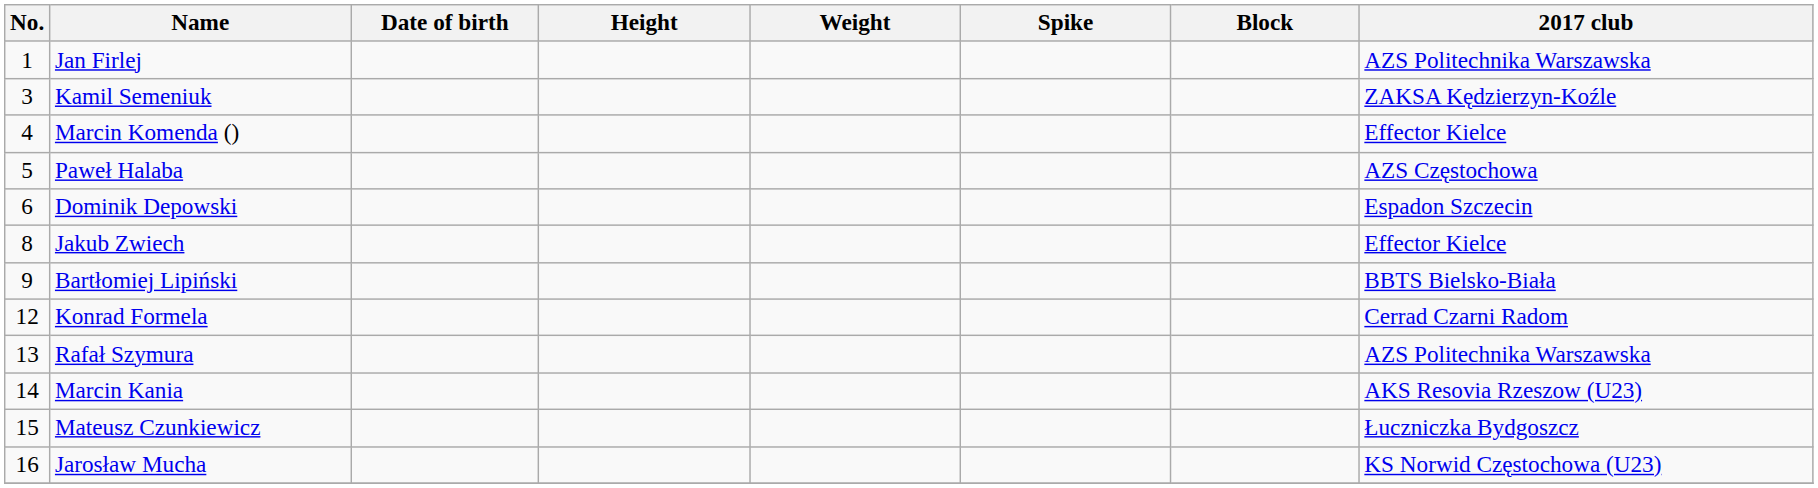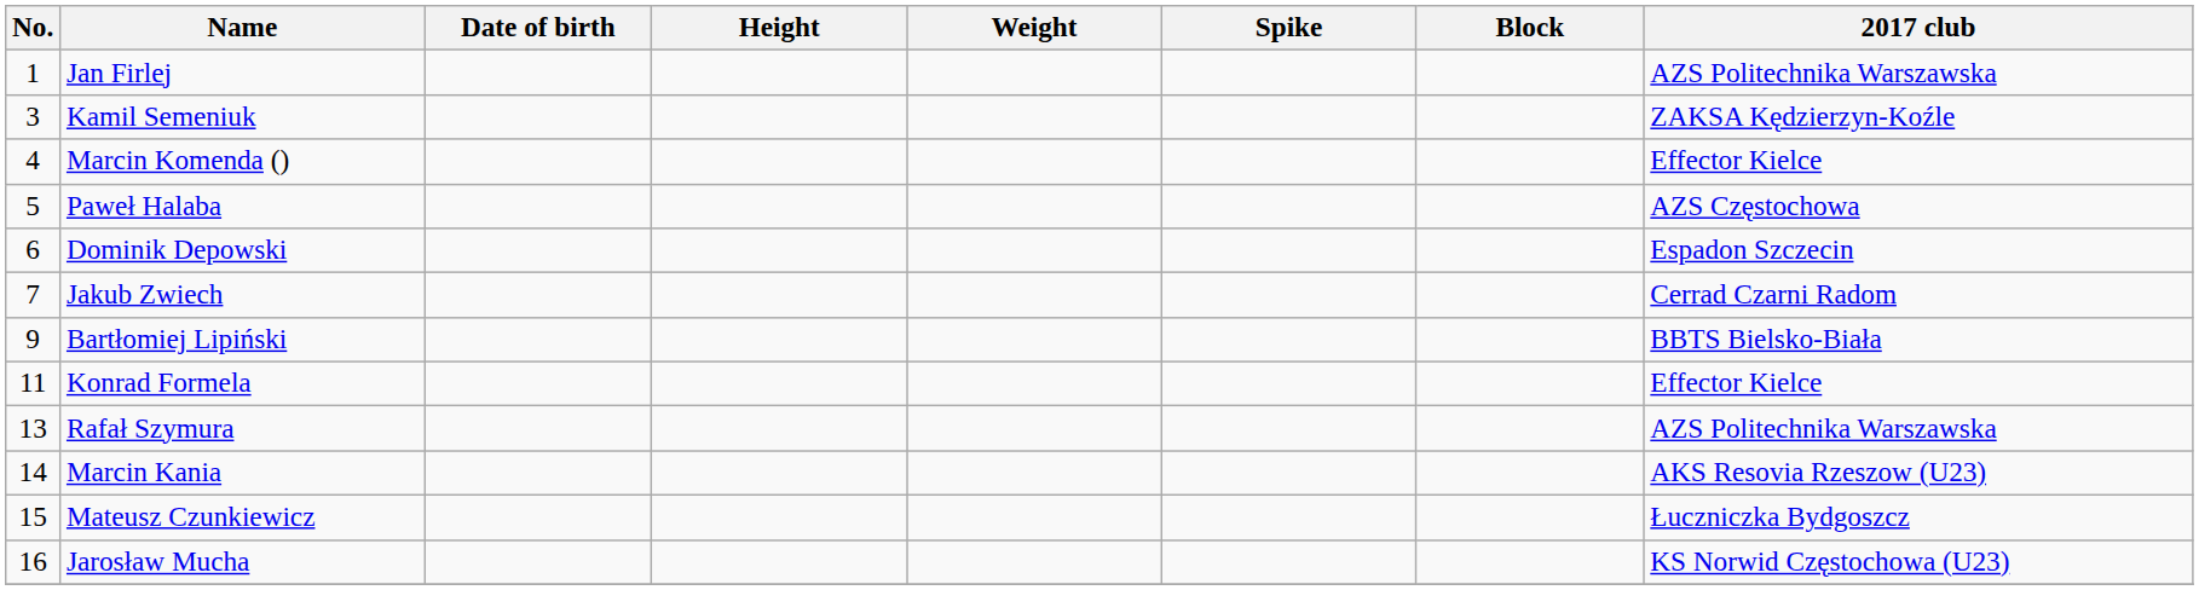 <table class="wikitable sortable" style="font-size:100%; text-align:center;">
 <tr>
 <th>No.</th>
 <th style="width:13em">Name</th>
 <th style="width:8em">Date of birth</th>
 <th style="width:9em">Height</th>
 <th style="width:9em">Weight</th>
 <th style="width:9em">Spike</th>
 <th style="width:8em">Block</th>
 <th style="width:20em">2017 club</th>
 </tr>
 <tr>
 <td>1</td>
 <td align=left><a href='#'>Jan Firlej</a></td>
 <td align=right></td>
 <td></td>
 <td></td>
 <td></td>
 <td></td>
 <td align=left> <a href='#'>AZS Politechnika Warszawska</a></td>
 </tr>
 <tr>
 <td>3</td>
 <td align=left><a href='#'>Kamil Semeniuk</a></td>
 <td align=right></td>
 <td></td>
 <td></td>
 <td></td>
 <td></td>
 <td align=left> <a href='#'>ZAKSA Kędzierzyn-Koźle</a></td>
 </tr>
 <tr>
 <td>4</td>
 <td align=left><a href='#'>Marcin Komenda</a> ()</td>
 <td align=right></td>
 <td></td>
 <td></td>
 <td></td>
 <td></td>
 <td align=left> <a href='#'>Effector Kielce</a></td>
 </tr>
 <tr>
 <td>5</td>
 <td align=left><a href='#'>Paweł Halaba</a></td>
 <td align=right></td>
 <td></td>
 <td></td>
 <td></td>
 <td></td>
 <td align=left> <a href='#'>AZS Częstochowa</a></td>
 </tr>
 <tr>
 <td>6</td>
 <td align=left><a href='#'>Dominik Depowski</a></td>
 <td align=right></td>
 <td></td>
 <td></td>
 <td></td>
 <td></td>
 <td align=left> <a href='#'>Espadon Szczecin</a></td>
 </tr>
 <tr>
-<td>8</td>
+<td>7</td>
 <td align=left><a href='#'>Jakub Zwiech</a></td>
 <td align=right></td>
 <td></td>
 <td></td>
 <td></td>
 <td></td>
-<td align=left> <a href='#'>Effector Kielce</a></td>
+<td align=left> <a href='#'>Cerrad Czarni Radom</a></td>
 </tr>
 <tr>
 <td>9</td>
 <td align=left><a href='#'>Bartłomiej Lipiński</a></td>
 <td align=right></td>
 <td></td>
 <td></td>
 <td></td>
 <td></td>
 <td align=left> <a href='#'>BBTS Bielsko-Biała</a></td>
 </tr>
 <tr>
-<td>12</td>
+<td>11</td>
 <td align=left><a href='#'>Konrad Formela</a></td>
 <td align=right></td>
 <td></td>
 <td></td>
 <td></td>
 <td></td>
-<td align=left> <a href='#'>Cerrad Czarni Radom</a></td>
+<td align=left> <a href='#'>Effector Kielce</a></td>
 </tr>
 <tr>
 <td>13</td>
 <td align=left><a href='#'>Rafał Szymura</a></td>
 <td align=right></td>
 <td></td>
 <td></td>
 <td></td>
 <td></td>
 <td align=left> <a href='#'>AZS Politechnika Warszawska</a></td>
 </tr>
 <tr>
 <td>14</td>
 <td align=left><a href='#'>Marcin Kania</a></td>
 <td align=right></td>
 <td></td>
 <td></td>
 <td></td>
 <td></td>
 <td align=left> <a href='#'>AKS Resovia Rzeszow (U23)</a></td>
 </tr>
 <tr>
 <td>15</td>
 <td align=left><a href='#'>Mateusz Czunkiewicz</a></td>
 <td align=right></td>
 <td></td>
 <td></td>
 <td></td>
 <td></td>
 <td align=left> <a href='#'>Łuczniczka Bydgoszcz</a></td>
 </tr>
 <tr>
 <td>16</td>
 <td align=left><a href='#'>Jarosław Mucha</a></td>
 <td align=right></td>
 <td></td>
 <td></td>
 <td></td>
 <td></td>
 <td align=left> <a href='#'>KS Norwid Częstochowa (U23)</a></td>
 </tr>
 <tr>
 </tr>
 </table>
